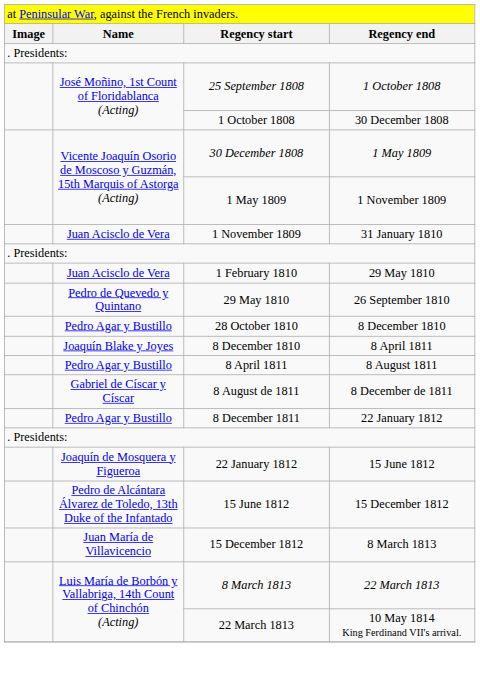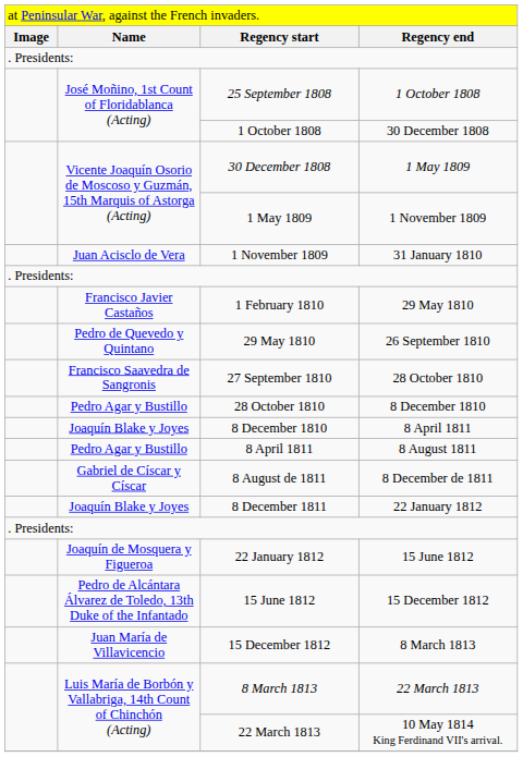 <table width=98% class="wikitable">
 <tr>
 <td bgcolor="#FFFF00" colspan=4> at <a href='#'>Peninsular War</a>, against the French invaders.</td>
 </tr>
 <tr>
 <th width=10%>Image</th>
 <th width=27%>Name</th>
 <th width=30%>Regency start</th>
 <th width=30%>Regency end</th>
 </tr>
 <tr>
 <td colspan=4>. Presidents:</td>
 </tr>
 <tr>
 <td align="center" rowspan="2"></td>
 <td align="center" rowspan="2"><a href='#'>José Moñino, 1st Count of Floridablanca</a><br><em>(Acting)</em></td>
 <td align="center"><br><em>25 September 1808</em><br><br></td>
 <td align="center"><br><em>1 October 1808</em><br><br></td>
 </tr>
 <tr>
 <td align="center">1 October 1808</td>
 <td align="center">30 December 1808</td>
 </tr>
 <tr>
 <td align="center" rowspan="2"></td>
 <td align="center" rowspan="2"><a href='#'>Vicente Joaquín Osorio de Moscoso y Guzmán, 15th Marquis of Astorga</a><br><em>(Acting)</em></td>
 <td align="center"><br><em>30 December 1808</em><br><br></td>
 <td align="center"><br><em>1 May 1809</em><br><br></td>
 </tr>
 <tr>
 <td align="center"><br>1 May 1809<br><br></td>
 <td align="center"><br>1 November 1809<br><br></td>
 </tr>
 <tr>
 <td align="center"></td>
 <td align="center"><a href='#'>Juan Acisclo de Vera</a></td>
 <td align="center">1 November 1809</td>
 <td align="center">31 January 1810</td>
 </tr>
 <tr>
 <td colspan=4>. Presidents:</td>
 </tr>
 <tr>
 <td align="center"></td>
-<td align="center"><a href='#'>Juan Acisclo de Vera</a></td>
+<td align="center"><a href='#'>Francisco Javier Castaños</a></td>
 <td align="center">1 February 1810</td>
 <td align="center">29 May 1810</td>
 </tr>
 <tr>
 <td align="center"></td>
 <td align="center"><a href='#'>Pedro de Quevedo y Quintano</a></td>
 <td align="center">29 May 1810</td>
 <td align="center">26 September 1810</td>
+</tr>
+<tr>
+<td align="center"></td>
+<td align="center"><a href='#'>Francisco Saavedra de Sangronis</a></td>
+<td align="center">27 September 1810</td>
+<td align="center">28 October 1810</td>
 </tr>
 <tr>
 <td align="center"></td>
 <td align="center"><a href='#'>Pedro Agar y Bustillo</a></td>
 <td align="center">28 October 1810</td>
 <td align="center">8 December 1810</td>
 </tr>
 <tr>
 <td align="center"></td>
 <td align="center"><a href='#'>Joaquín Blake y Joyes</a></td>
 <td align="center">8 December 1810</td>
 <td align="center">8 April 1811</td>
 </tr>
 <tr>
 <td align="center"></td>
 <td align="center"><a href='#'>Pedro Agar y Bustillo</a></td>
 <td align="center">8 April 1811</td>
 <td align="center">8 August 1811</td>
 </tr>
 <tr>
 <td align="center"></td>
 <td align="center"><a href='#'>Gabriel de Císcar y Císcar</a></td>
 <td align="center">8 August de 1811</td>
 <td align="center">8 December de 1811</td>
 </tr>
 <tr>
 <td align="center"></td>
-<td align="center"><a href='#'>Pedro Agar y Bustillo</a></td>
+<td align="center"><a href='#'>Joaquín Blake y Joyes</a></td>
 <td align="center">8 December 1811</td>
 <td align="center">22 January 1812</td>
 </tr>
 <tr>
 <td colspan=4>. Presidents:</td>
 </tr>
 <tr>
 <td align="center"></td>
 <td align="center"><a href='#'>Joaquín de Mosquera y Figueroa</a></td>
 <td align="center">22 January 1812</td>
 <td align="center">15 June 1812</td>
 </tr>
 <tr>
 <td align="center"></td>
 <td align="center"><a href='#'>Pedro de Alcántara Álvarez de Toledo, 13th Duke of the Infantado</a></td>
 <td align="center">15 June 1812</td>
 <td align="center">15 December 1812</td>
 </tr>
 <tr>
 <td align="center"></td>
 <td align="center"><a href='#'>Juan María de Villavicencio</a></td>
 <td align="center">15 December 1812</td>
 <td align="center">8 March 1813</td>
 </tr>
 <tr>
 <td align="center" rowspan="2"></td>
 <td align="center" rowspan="2"><a href='#'>Luis María de Borbón y Vallabriga, 14th Count of Chinchón</a><br><em>(Acting)</em></td>
 <td align="center"><br><em>8 March 1813</em><br><br></td>
 <td align="center"><br><em>22 March 1813</em><br><br></td>
 </tr>
 <tr>
 <td align="center">22 March 1813</td>
 <td align="center">10 May 1814<br><small>King Ferdinand VII's arrival.</small></td>
 </tr>
 <tr>
 </tr>
 </table>
